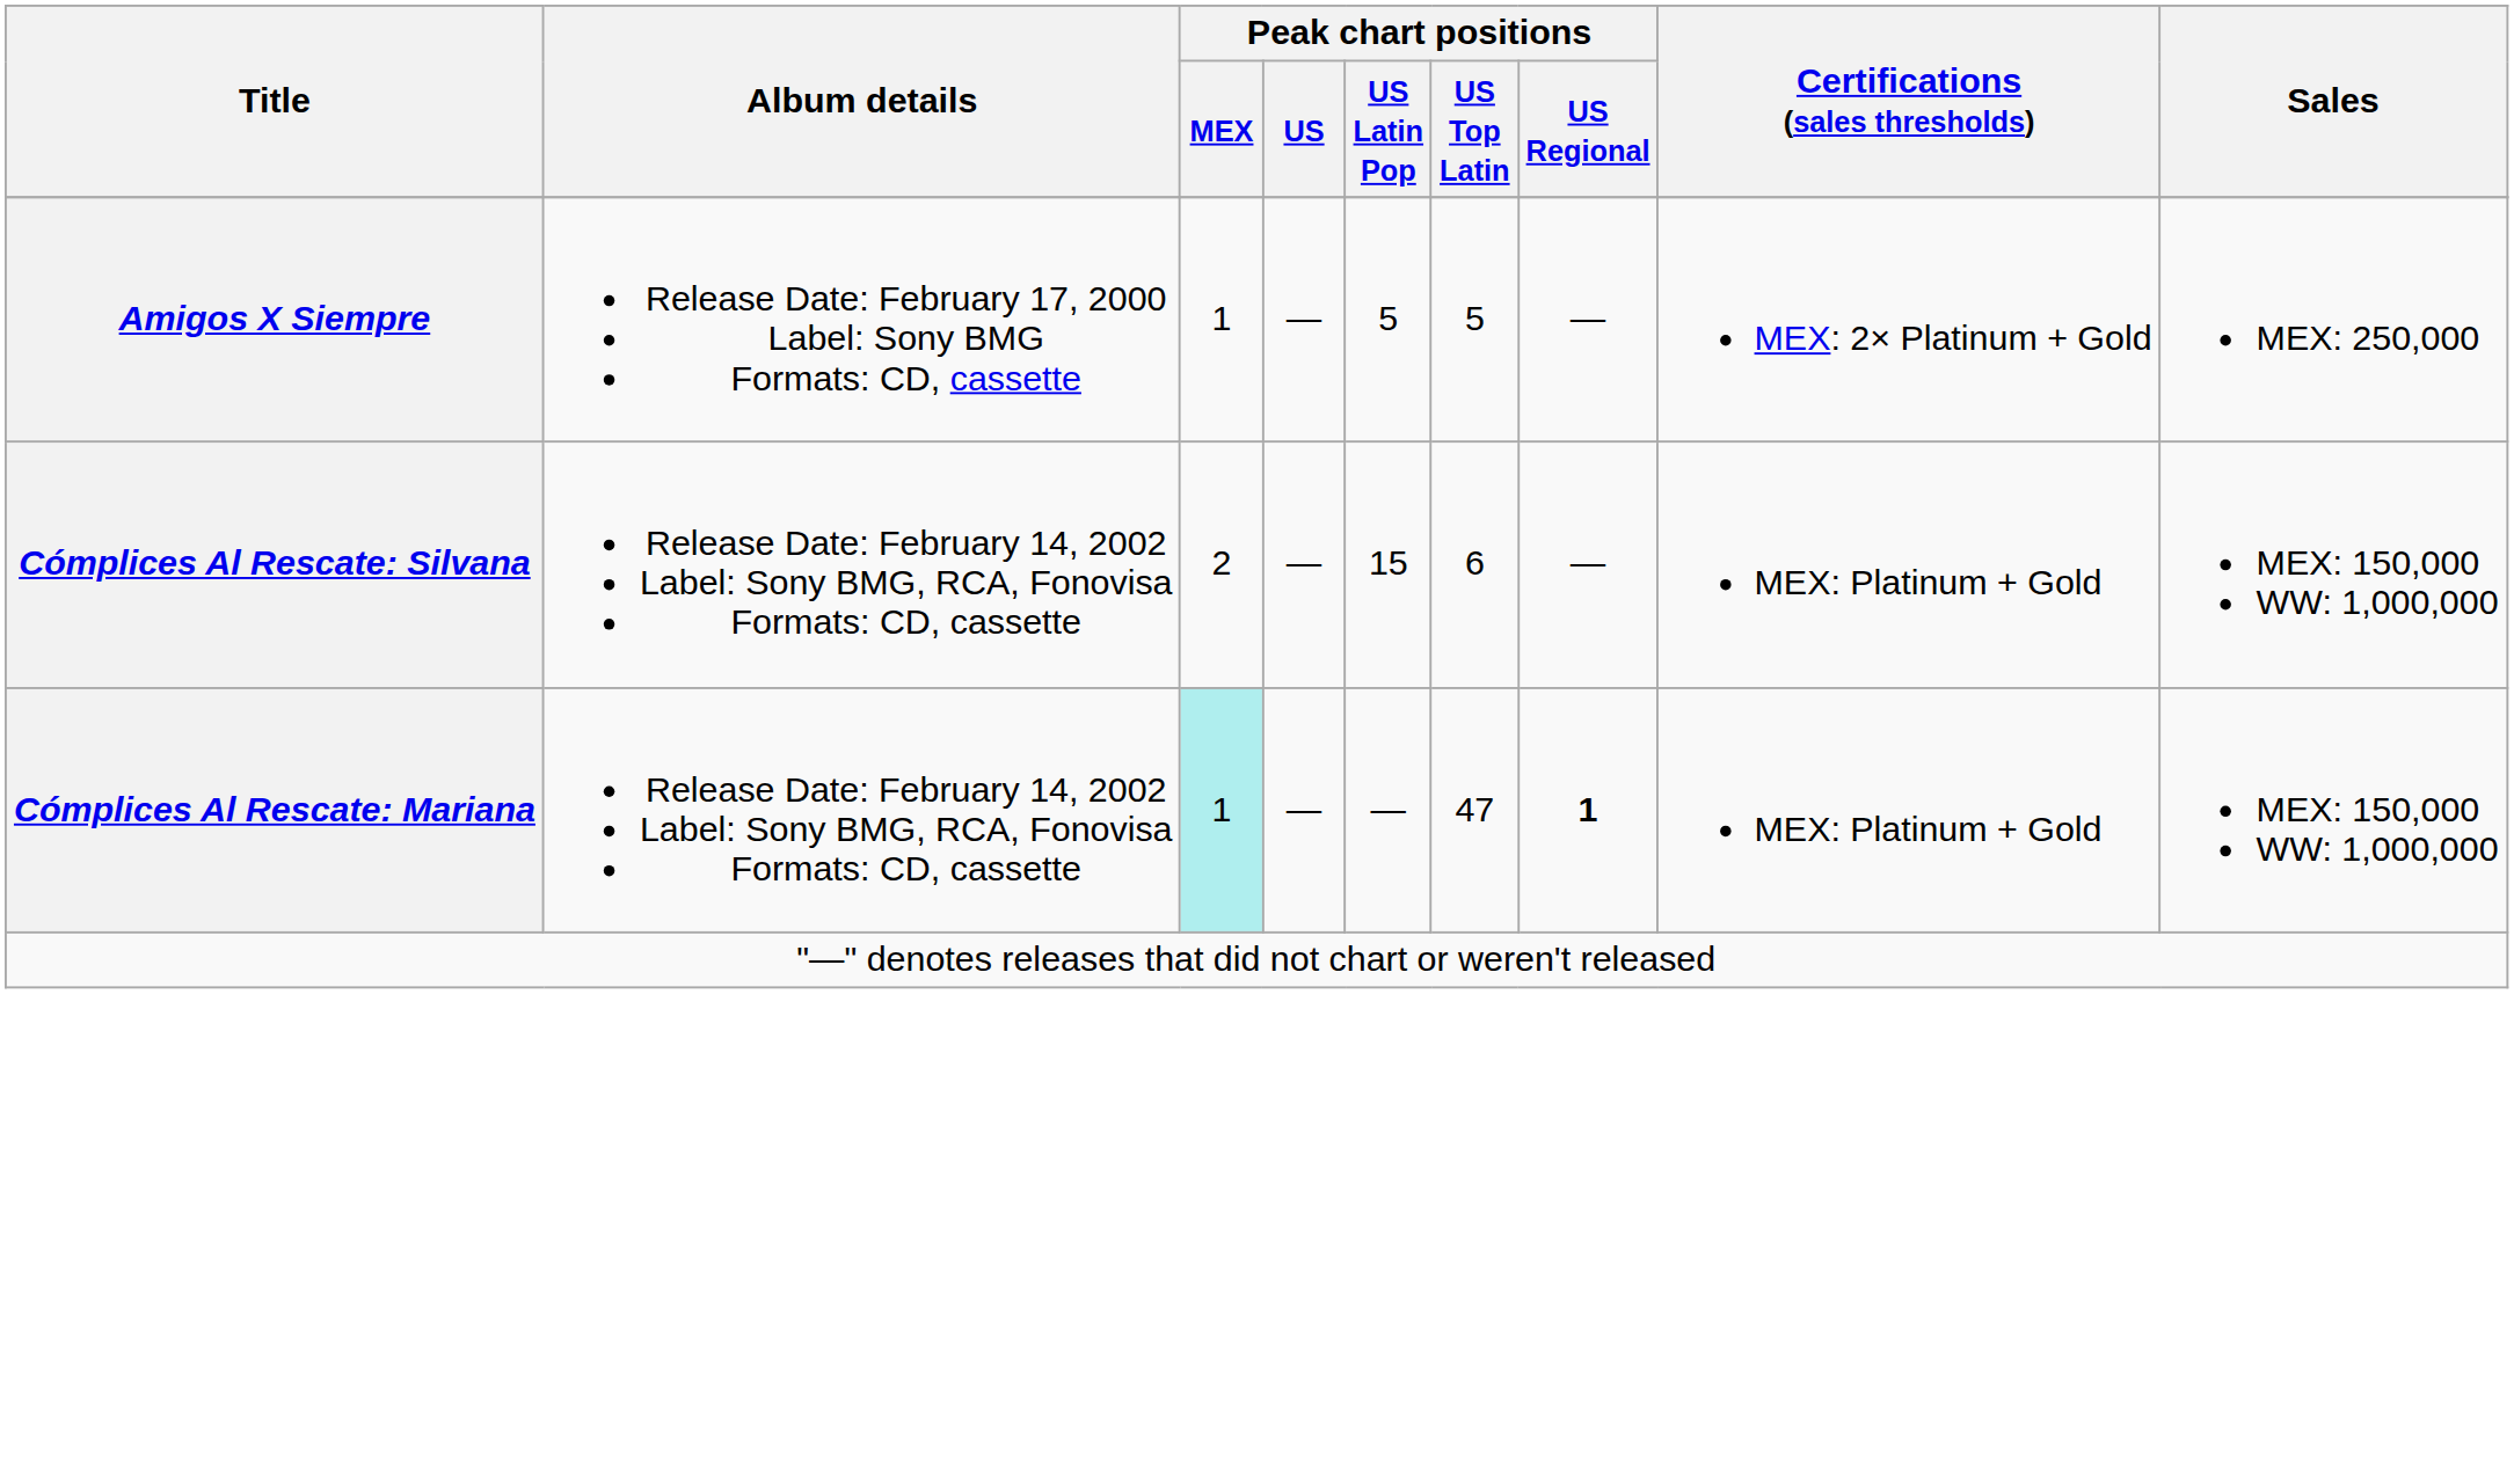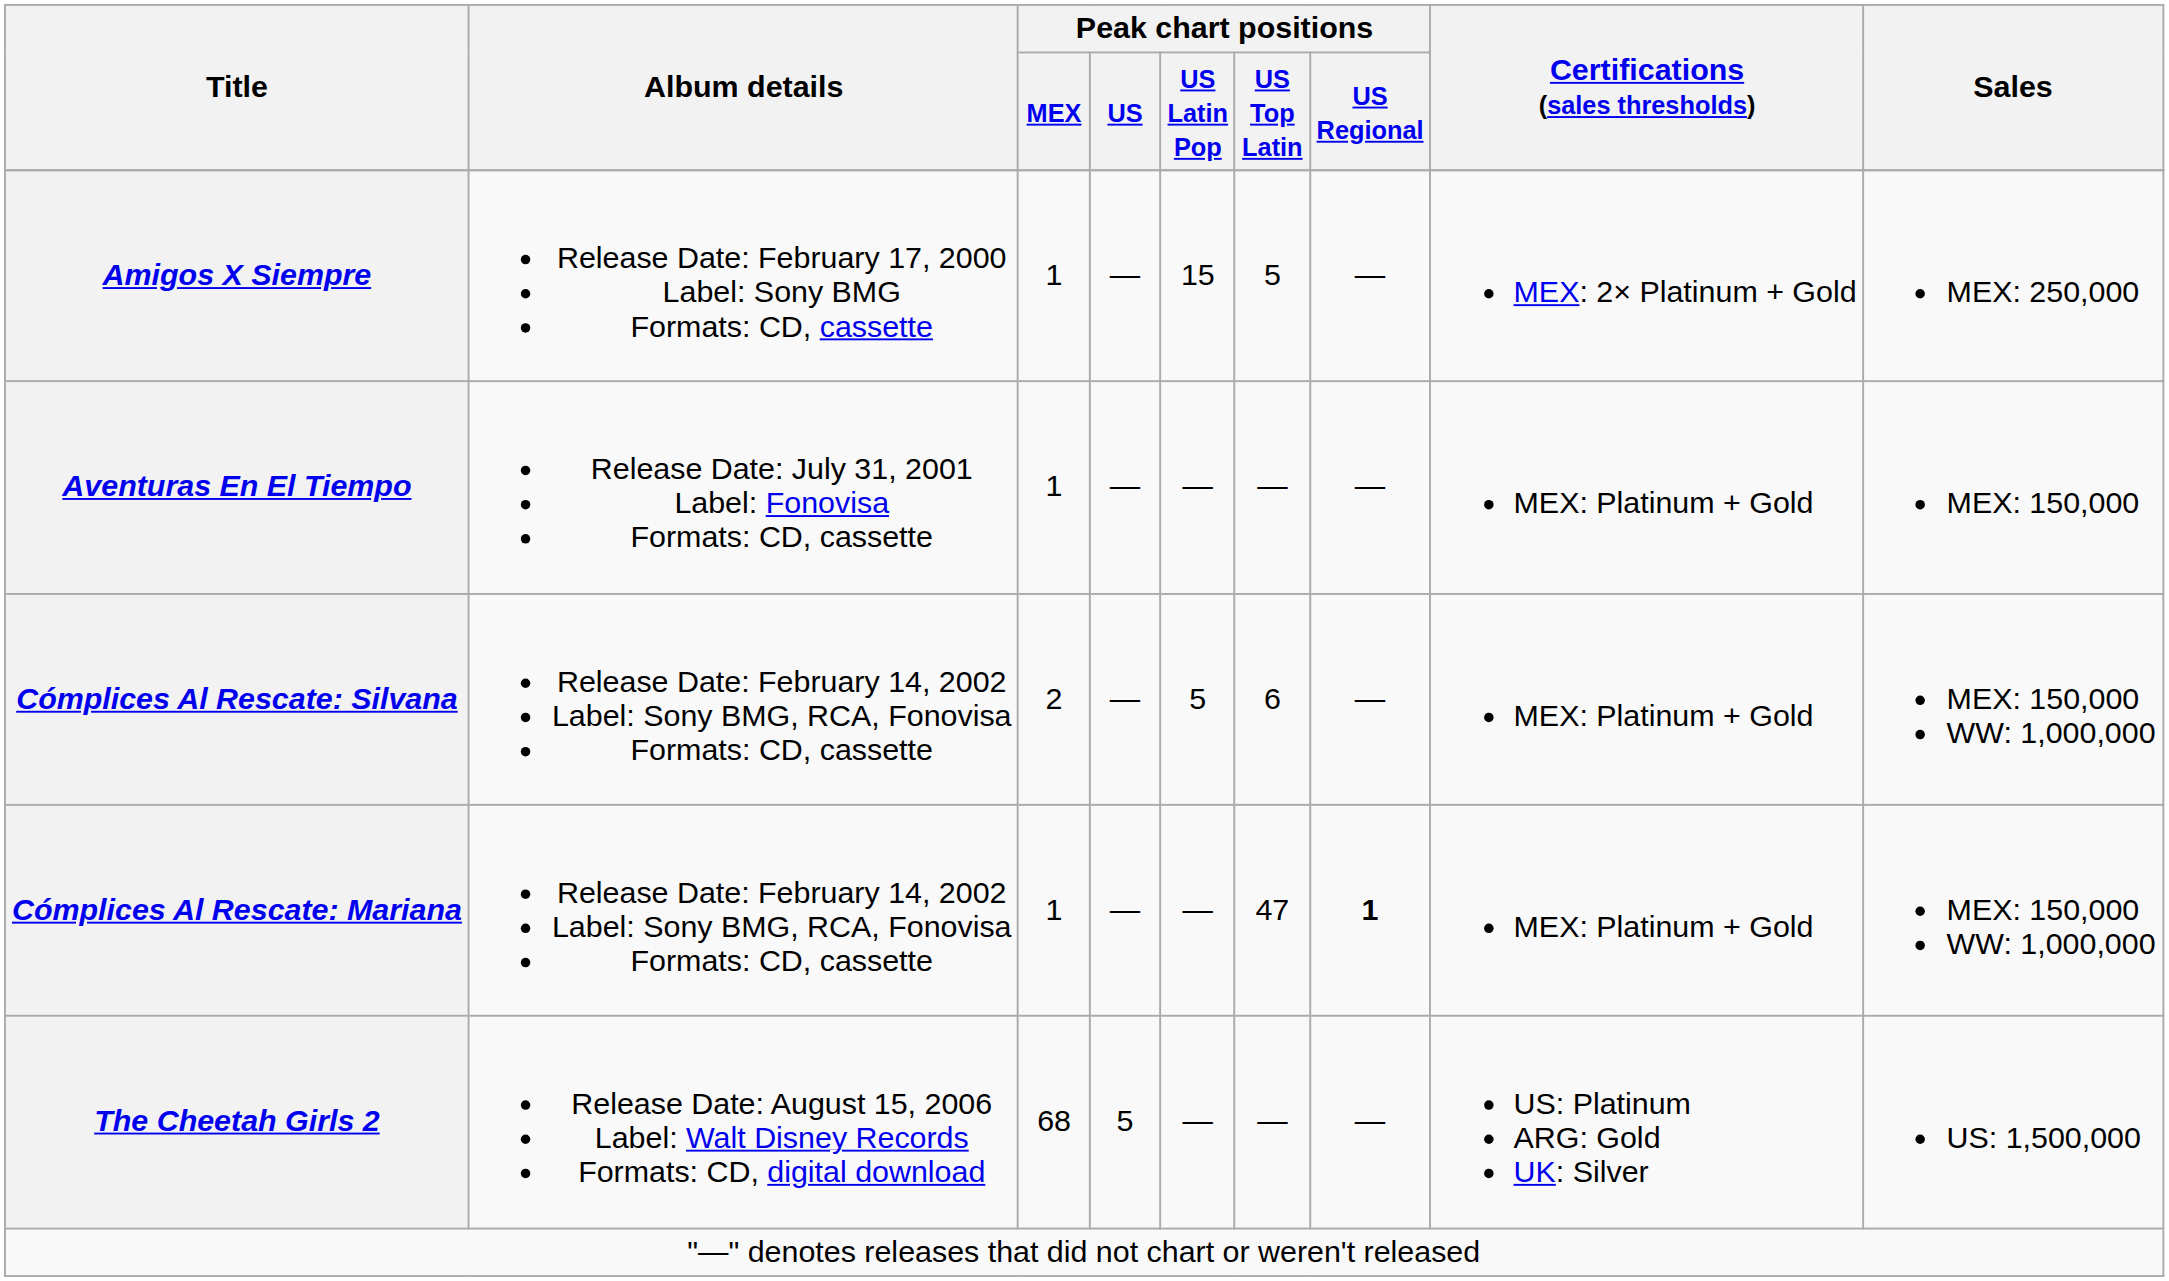 <table class="wikitable plainrowheaders" style="text-align:center;">
 <tr>
 <th rowspan="2">Title</th>
 <th rowspan="2">Album details</th>
 <th colspan="5">Peak chart positions</th>
 <th rowspan="2"><a href='#'>Certifications</a><br><small>(<a href='#'>sales thresholds</a>)</small></th>
 <th rowspan="2">Sales</th>
 </tr>
 <tr>
 <th width="30"><small><a href='#'>MEX</a></small></th>
 <th width="30"><small><a href='#'>US</a></small></th>
 <th width="30"><small><a href='#'>US Latin Pop</a></small></th>
 <th width="30"><small><a href='#'>US<br>Top Latin</a></small></th>
 <th width="30"><small><a href='#'>US<br>Regional</a></small></th>
 </tr>
 <tr style="font-size:smaller;">
 </tr>
 <tr>
 <th scope="row" align="center"><em><a href='#'>Amigos X Siempre</a></em></th>
 <td><br><ul><li>Release Date: February 17, 2000</li><li>Label: Sony BMG</li><li>Formats: CD, <a href='#'>cassette</a></li></ul></td>
 <td style="text-align: center;">1</td>
 <td style="text-align: center;">—</td>
-<td style="text-align: center;">5</td>
+<td style="text-align: center;">15</td>
 <td style="text-align: center;">5</td>
 <td style="text-align: center;">—</td>
 <td align="left"><br><ul><li><a href='#'>MEX</a>: 2× Platinum + Gold</li></ul></td>
 <td align="left"><br><ul><li>MEX: 250,000</li></ul></td>
 </tr>
 <tr>
+<th scope="row" align="center"><em><a href='#'>Aventuras En El Tiempo</a></em></th>
+<td><br><ul><li>Release Date: July 31, 2001</li><li>Label: <a href='#'>Fonovisa</a></li><li>Formats: CD, cassette</li></ul></td>
+<td style="text-align: center;">1</td>
+<td style="text-align: center;">—</td>
+<td style="text-align: center;">—</td>
+<td style="text-align: center;">—</td>
+<td style="text-align: center;">—</td>
+<td align="left"><br><ul><li>MEX: Platinum + Gold</li></ul></td>
+<td align="left"><br><ul><li>MEX: 150,000</li></ul></td>
+</tr>
+<tr>
 <th scope="row" align="center"><em><a href='#'>Cómplices Al Rescate: Silvana</a></em></th>
 <td><br><ul><li>Release Date: February 14, 2002</li><li>Label: Sony BMG, RCA, Fonovisa</li><li>Formats: CD, cassette</li></ul></td>
 <td style="text-align: center;">2</td>
 <td style="text-align: center;">—</td>
-<td style="text-align: center;">15</td>
+<td style="text-align: center;">5</td>
 <td style="text-align: center;">6</td>
 <td style="text-align: center;">—</td>
 <td align="left"><br><ul><li>MEX: Platinum + Gold</li></ul></td>
 <td align="left"><br><ul><li>MEX: 150,000</li><li>WW: 1,000,000</li></ul></td>
 </tr>
 <tr>
 <th scope="row" align="center"><em><a href='#'>Cómplices Al Rescate: Mariana</a></em></th>
 <td><br><ul><li>Release Date: February 14, 2002</li><li>Label: Sony BMG, RCA, Fonovisa</li><li>Formats: CD, cassette</li></ul></td>
-<td style="background: paleturquoise; text-align: center;">1</td>
+<td style="text-align: center;">1</td>
 <td style="text-align: center;">—</td>
 <td style="text-align: center;">—</td>
 <td style="text-align: center;">47</td>
 <td style="text-align: center;"><strong>1</strong></td>
 <td align="left"><br><ul><li>MEX: Platinum + Gold</li></ul></td>
 <td align="left"><br><ul><li>MEX: 150,000</li><li>WW: 1,000,000</li></ul></td>
 </tr>
 <tr>
+<th scope="row" align="center"><em><a href='#'>The Cheetah Girls 2</a></em></th>
+<td><br><ul><li>Release Date: August 15, 2006</li><li>Label: <a href='#'>Walt Disney Records</a></li><li>Formats: CD, <a href='#'>digital download</a></li></ul></td>
+<td style="text-align: center;">68</td>
+<td style="text-align: center;">5</td>
+<td style="text-align: center;">—</td>
+<td style="text-align: center;">—</td>
+<td style="text-align: center;">—</td>
+<td align="left"><br><ul><li>US: Platinum</li><li>ARG: Gold</li><li><a href='#'>UK</a>: Silver</li></ul></td>
+<td align="left"><br><ul><li>US: 1,500,000</li></ul></td>
+</tr>
+<tr>
 <td colspan="9">"—" denotes releases that did not chart or weren't released</td>
 </tr>
 </table>
